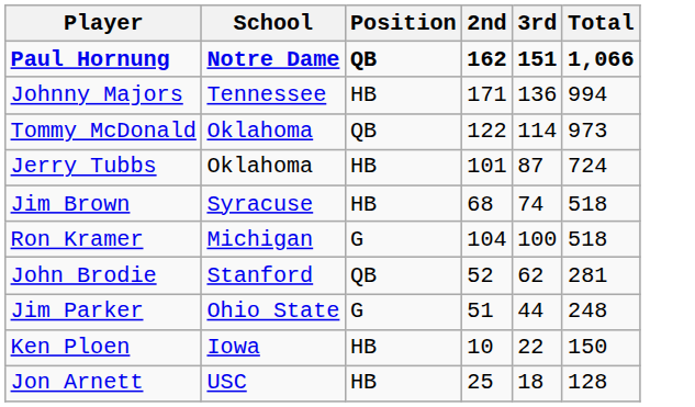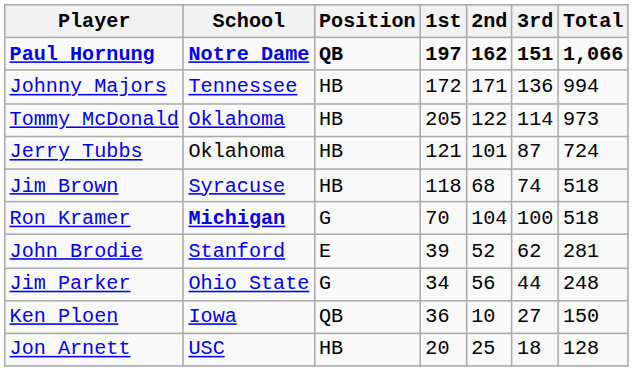 <table class="wikitable">
 <tr>
 <th>Player</th>
 <th>School</th>
 <th>Position</th>
+<th>1st</th>
 <th>2nd</th>
 <th>3rd</th>
 <th>Total</th>
 </tr>
 <tr>
 <td><strong><a href='#'>Paul Hornung</a></strong></td>
 <td><strong><a href='#'>Notre Dame</a></strong></td>
 <td><strong>QB</strong></td>
+<td><strong>197</strong></td>
 <td><strong>162</strong></td>
 <td><strong>151</strong></td>
 <td><strong>1,066</strong></td>
 </tr>
 <tr>
 <td><a href='#'>Johnny Majors</a></td>
 <td><a href='#'>Tennessee</a></td>
 <td>HB</td>
+<td>172</td>
 <td>171</td>
 <td>136</td>
 <td>994</td>
 </tr>
 <tr>
 <td><a href='#'>Tommy McDonald</a></td>
 <td><a href='#'>Oklahoma</a></td>
-<td>QB</td>
+<td>HB</td>
+<td>205</td>
 <td>122</td>
 <td>114</td>
 <td>973</td>
 </tr>
 <tr>
 <td><a href='#'>Jerry Tubbs</a></td>
 <td>Oklahoma</td>
 <td>HB</td>
+<td>121</td>
 <td>101</td>
 <td>87</td>
 <td>724</td>
 </tr>
 <tr>
 <td><a href='#'>Jim Brown</a></td>
 <td><a href='#'>Syracuse</a></td>
 <td>HB</td>
+<td>118</td>
 <td>68</td>
 <td>74</td>
 <td>518</td>
 </tr>
 <tr>
 <td><a href='#'>Ron Kramer</a></td>
-<td><a href='#'>Michigan</a></td>
+<td><strong><a href='#'>Michigan</a></strong></td>
 <td>G</td>
+<td>70</td>
 <td>104</td>
 <td>100</td>
 <td>518</td>
 </tr>
 <tr>
 <td><a href='#'>John Brodie</a></td>
 <td><a href='#'>Stanford</a></td>
-<td>QB</td>
+<td>E</td>
+<td>39</td>
 <td>52</td>
 <td>62</td>
 <td>281</td>
 </tr>
 <tr>
 <td><a href='#'>Jim Parker</a></td>
 <td><a href='#'>Ohio State</a></td>
 <td>G</td>
-<td>51</td>
+<td>34</td>
+<td>56</td>
 <td>44</td>
 <td>248</td>
 </tr>
 <tr>
 <td><a href='#'>Ken Ploen</a></td>
 <td><a href='#'>Iowa</a></td>
-<td>HB</td>
+<td>QB</td>
+<td>36</td>
 <td>10</td>
-<td>22</td>
+<td>27</td>
 <td>150</td>
 </tr>
 <tr>
 <td><a href='#'>Jon Arnett</a></td>
 <td><a href='#'>USC</a></td>
 <td>HB</td>
+<td>20</td>
 <td>25</td>
 <td>18</td>
 <td>128</td>
 </tr>
 </table>
